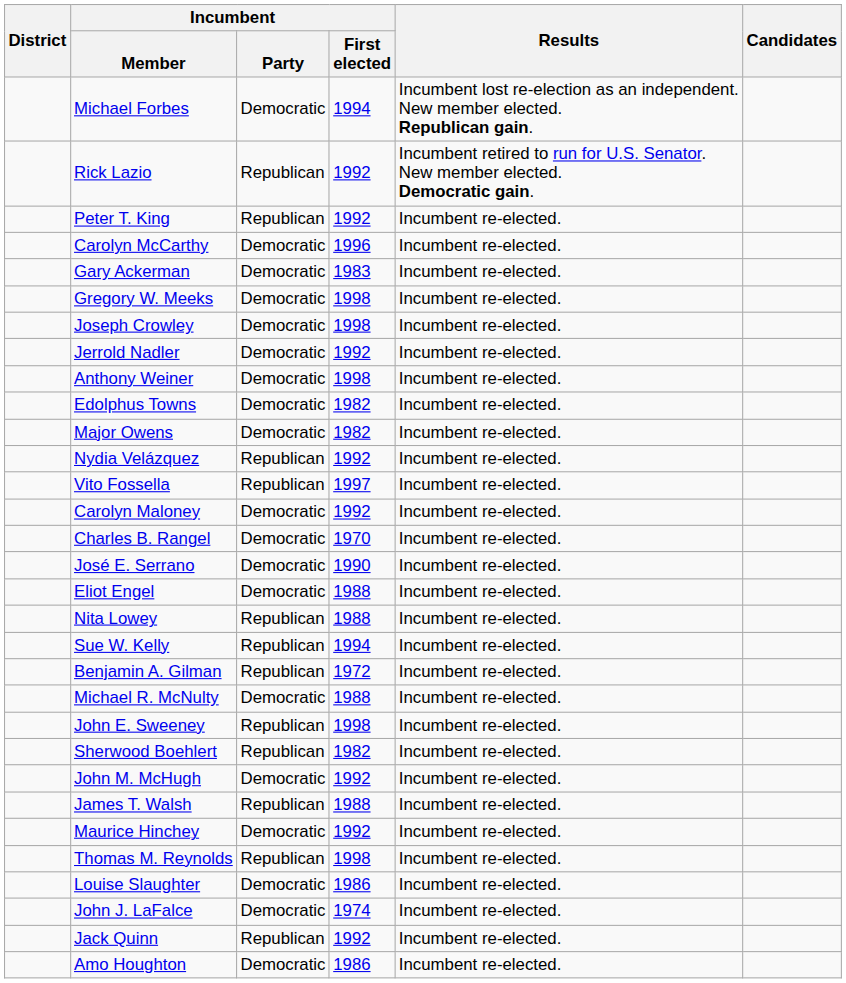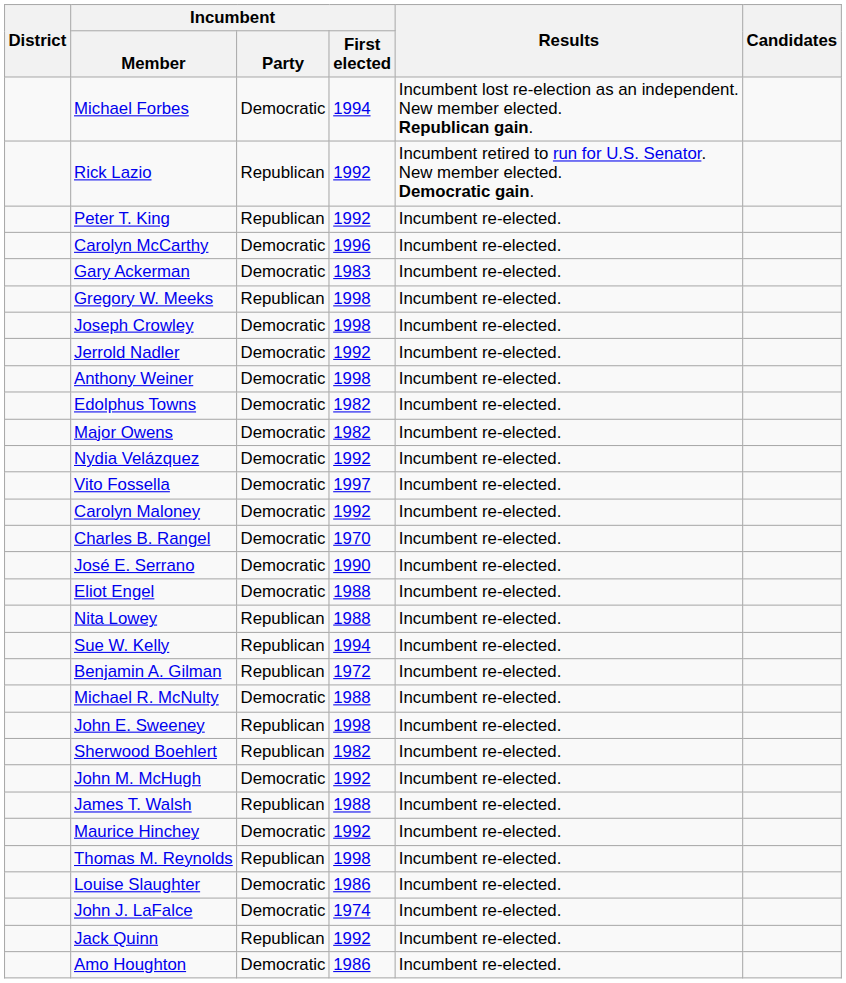 <table class="wikitable sortable">
 <tr>
 <th rowspan="2">District</th>
 <th colspan="3">Incumbent</th>
 <th rowspan="2">Results</th>
 <th rowspan="2" class="unsortable">Candidates</th>
 </tr>
 <tr valign="bottom">
 <th>Member</th>
 <th>Party</th>
 <th>First<br>elected</th>
 </tr>
 <tr>
 <td></td>
 <td><a href='#'>Michael Forbes</a></td>
 <td>Democratic</td>
 <td><a href='#'>1994</a></td>
 <td>Incumbent lost re-election as an independent.<br>New member elected.<br><strong>Republican gain</strong>.</td>
 <td nowrap=""></td>
 </tr>
 <tr>
 <td></td>
 <td><a href='#'>Rick Lazio</a></td>
 <td>Republican</td>
 <td><a href='#'>1992</a></td>
 <td>Incumbent retired to <a href='#'>run for U.S. Senator</a>.<br>New member elected.<br><strong>Democratic gain</strong>.</td>
 <td nowrap=""></td>
 </tr>
 <tr>
 <td></td>
 <td><a href='#'>Peter T. King</a></td>
 <td>Republican</td>
 <td><a href='#'>1992</a></td>
 <td>Incumbent re-elected.</td>
 <td nowrap=""></td>
 </tr>
 <tr>
 <td></td>
 <td><a href='#'>Carolyn McCarthy</a></td>
 <td>Democratic</td>
 <td><a href='#'>1996</a></td>
 <td>Incumbent re-elected.</td>
 <td nowrap=""></td>
 </tr>
 <tr>
 <td></td>
 <td><a href='#'>Gary Ackerman</a></td>
 <td>Democratic</td>
 <td><a href='#'>1983</a></td>
 <td>Incumbent re-elected.</td>
 <td nowrap=""></td>
 </tr>
 <tr>
 <td></td>
 <td><a href='#'>Gregory W. Meeks</a></td>
-<td>Democratic</td>
+<td>Republican</td>
 <td><a href='#'>1998</a></td>
 <td>Incumbent re-elected.</td>
 <td nowrap=""></td>
 </tr>
 <tr>
 <td></td>
 <td><a href='#'>Joseph Crowley</a></td>
 <td>Democratic</td>
 <td><a href='#'>1998</a></td>
 <td>Incumbent re-elected.</td>
 <td nowrap=""></td>
 </tr>
 <tr>
 <td></td>
 <td><a href='#'>Jerrold Nadler</a></td>
 <td>Democratic</td>
 <td><a href='#'>1992</a></td>
 <td>Incumbent re-elected.</td>
 <td nowrap=""></td>
 </tr>
 <tr>
 <td></td>
 <td><a href='#'>Anthony Weiner</a></td>
 <td>Democratic</td>
 <td><a href='#'>1998</a></td>
 <td>Incumbent re-elected.</td>
 <td nowrap=""></td>
 </tr>
 <tr>
 <td></td>
 <td><a href='#'>Edolphus Towns</a></td>
 <td>Democratic</td>
 <td><a href='#'>1982</a></td>
 <td>Incumbent re-elected.</td>
 <td nowrap=""></td>
 </tr>
 <tr>
 <td></td>
 <td><a href='#'>Major Owens</a></td>
 <td>Democratic</td>
 <td><a href='#'>1982</a></td>
 <td>Incumbent re-elected.</td>
 <td nowrap=""></td>
 </tr>
 <tr>
 <td></td>
 <td><a href='#'>Nydia Velázquez</a></td>
-<td>Republican</td>
+<td>Democratic</td>
 <td><a href='#'>1992</a></td>
 <td>Incumbent re-elected.</td>
 <td nowrap=""></td>
 </tr>
 <tr>
 <td></td>
 <td><a href='#'>Vito Fossella</a></td>
-<td>Republican</td>
+<td>Democratic</td>
 <td><a href='#'>1997</a></td>
 <td>Incumbent re-elected.</td>
 <td nowrap=""></td>
 </tr>
 <tr>
 <td></td>
 <td><a href='#'>Carolyn Maloney</a></td>
 <td>Democratic</td>
 <td><a href='#'>1992</a></td>
 <td>Incumbent re-elected.</td>
 <td nowrap=""></td>
 </tr>
 <tr>
 <td></td>
 <td><a href='#'>Charles B. Rangel</a></td>
 <td>Democratic</td>
 <td><a href='#'>1970</a></td>
 <td>Incumbent re-elected.</td>
 <td nowrap=""></td>
 </tr>
 <tr>
 <td></td>
 <td><a href='#'>José E. Serrano</a></td>
 <td>Democratic</td>
 <td><a href='#'>1990</a></td>
 <td>Incumbent re-elected.</td>
 <td nowrap=""></td>
 </tr>
 <tr>
 <td></td>
 <td><a href='#'>Eliot Engel</a></td>
 <td>Democratic</td>
 <td><a href='#'>1988</a></td>
 <td>Incumbent re-elected.</td>
 <td nowrap=""></td>
 </tr>
 <tr>
 <td></td>
 <td><a href='#'>Nita Lowey</a></td>
 <td>Republican</td>
 <td><a href='#'>1988</a></td>
 <td>Incumbent re-elected.</td>
 <td nowrap=""></td>
 </tr>
 <tr>
 <td></td>
 <td><a href='#'>Sue W. Kelly</a></td>
 <td>Republican</td>
 <td><a href='#'>1994</a></td>
 <td>Incumbent re-elected.</td>
 <td nowrap=""></td>
 </tr>
 <tr>
 <td></td>
 <td><a href='#'>Benjamin A. Gilman</a></td>
 <td>Republican</td>
 <td><a href='#'>1972</a></td>
 <td>Incumbent re-elected.</td>
 <td nowrap=""></td>
 </tr>
 <tr>
 <td></td>
 <td><a href='#'>Michael R. McNulty</a></td>
 <td>Democratic</td>
 <td><a href='#'>1988</a></td>
 <td>Incumbent re-elected.</td>
 <td nowrap=""></td>
 </tr>
 <tr>
 <td></td>
 <td><a href='#'>John E. Sweeney</a></td>
 <td>Republican</td>
 <td><a href='#'>1998</a></td>
 <td>Incumbent re-elected.</td>
 <td nowrap=""></td>
 </tr>
 <tr>
 <td></td>
 <td><a href='#'>Sherwood Boehlert</a></td>
 <td>Republican</td>
 <td><a href='#'>1982</a></td>
 <td>Incumbent re-elected.</td>
 <td nowrap=""></td>
 </tr>
 <tr>
 <td></td>
 <td><a href='#'>John M. McHugh</a></td>
 <td>Democratic</td>
 <td><a href='#'>1992</a></td>
 <td>Incumbent re-elected.</td>
 <td nowrap=""></td>
 </tr>
 <tr>
 <td></td>
 <td><a href='#'>James T. Walsh</a></td>
 <td>Republican</td>
 <td><a href='#'>1988</a></td>
 <td>Incumbent re-elected.</td>
 <td nowrap=""></td>
 </tr>
 <tr>
 <td></td>
 <td><a href='#'>Maurice Hinchey</a></td>
 <td>Democratic</td>
 <td><a href='#'>1992</a></td>
 <td>Incumbent re-elected.</td>
 <td nowrap=""></td>
 </tr>
 <tr>
 <td></td>
 <td><a href='#'>Thomas M. Reynolds</a></td>
 <td>Republican</td>
 <td><a href='#'>1998</a></td>
 <td>Incumbent re-elected.</td>
 <td nowrap=""></td>
 </tr>
 <tr>
 <td></td>
 <td><a href='#'>Louise Slaughter</a></td>
 <td>Democratic</td>
 <td><a href='#'>1986</a></td>
 <td>Incumbent re-elected.</td>
 <td nowrap=""></td>
 </tr>
 <tr>
 <td></td>
 <td><a href='#'>John J. LaFalce</a></td>
 <td>Democratic</td>
 <td><a href='#'>1974</a></td>
 <td>Incumbent re-elected.</td>
 <td nowrap=""></td>
 </tr>
 <tr>
 <td></td>
 <td><a href='#'>Jack Quinn</a></td>
 <td>Republican</td>
 <td><a href='#'>1992</a></td>
 <td>Incumbent re-elected.</td>
 <td nowrap=""></td>
 </tr>
 <tr>
 <td></td>
 <td><a href='#'>Amo Houghton</a></td>
 <td>Democratic</td>
 <td><a href='#'>1986</a></td>
 <td>Incumbent re-elected.</td>
 <td nowrap=""></td>
 </tr>
 </table>
